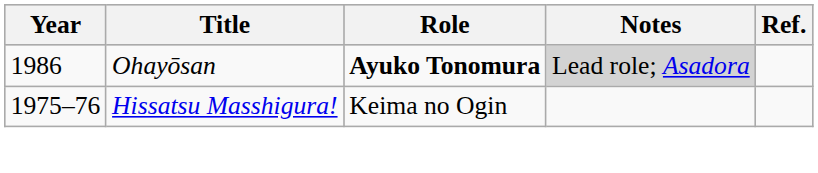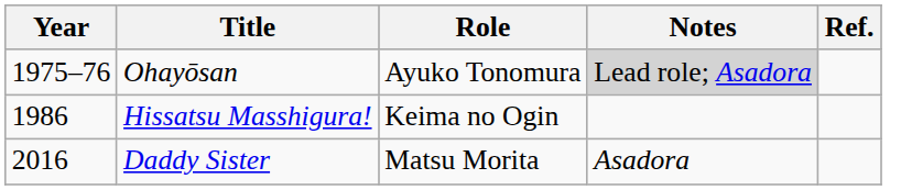 <table class="wikitable">
 <tr>
 <th>Year</th>
 <th>Title</th>
 <th>Role</th>
 <th>Notes</th>
 <th>Ref.</th>
 </tr>
 <tr>
-<td>1986</td>
+<td>1975–76</td>
 <td><em>Ohayōsan</em></td>
-<td><strong>Ayuko Tonomura</strong></td>
+<td>Ayuko Tonomura</td>
 <td style="background: lightgrey;">Lead role; <em><a href='#'>Asadora</a></em></td>
 <td></td>
 </tr>
 <tr>
-<td>1975–76</td>
+<td>1986</td>
 <td><em><a href='#'>Hissatsu Masshigura!</a></em></td>
 <td>Keima no Ogin</td>
 <td></td>
 <td></td>
 </tr>
+<tr>
+<td>2016</td>
+<td><em><a href='#'>Daddy Sister</a></em></td>
+<td>Matsu Morita</td>
+<td><em>Asadora</em></td>
+<td></td>
+</tr>
 </table>
